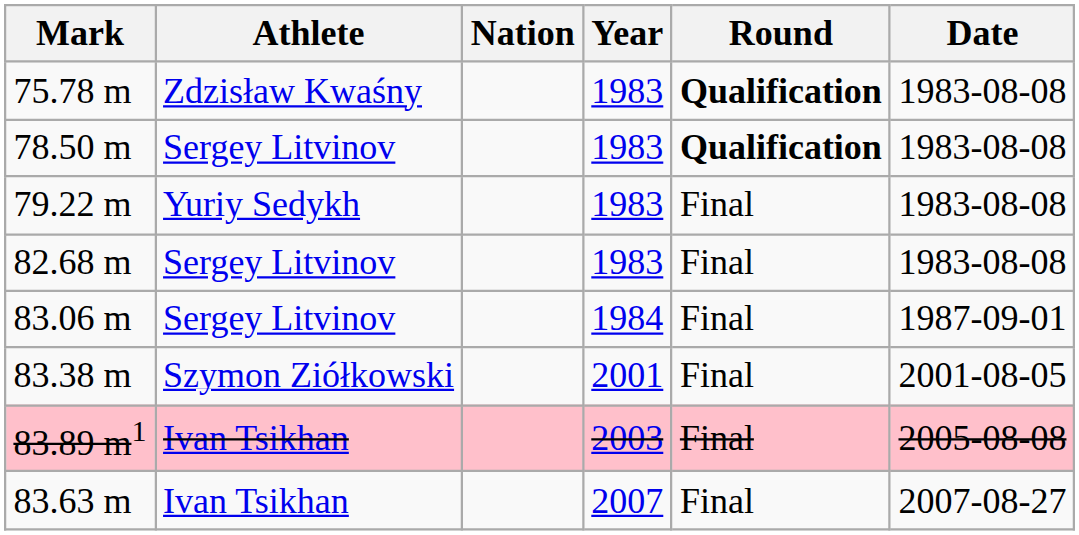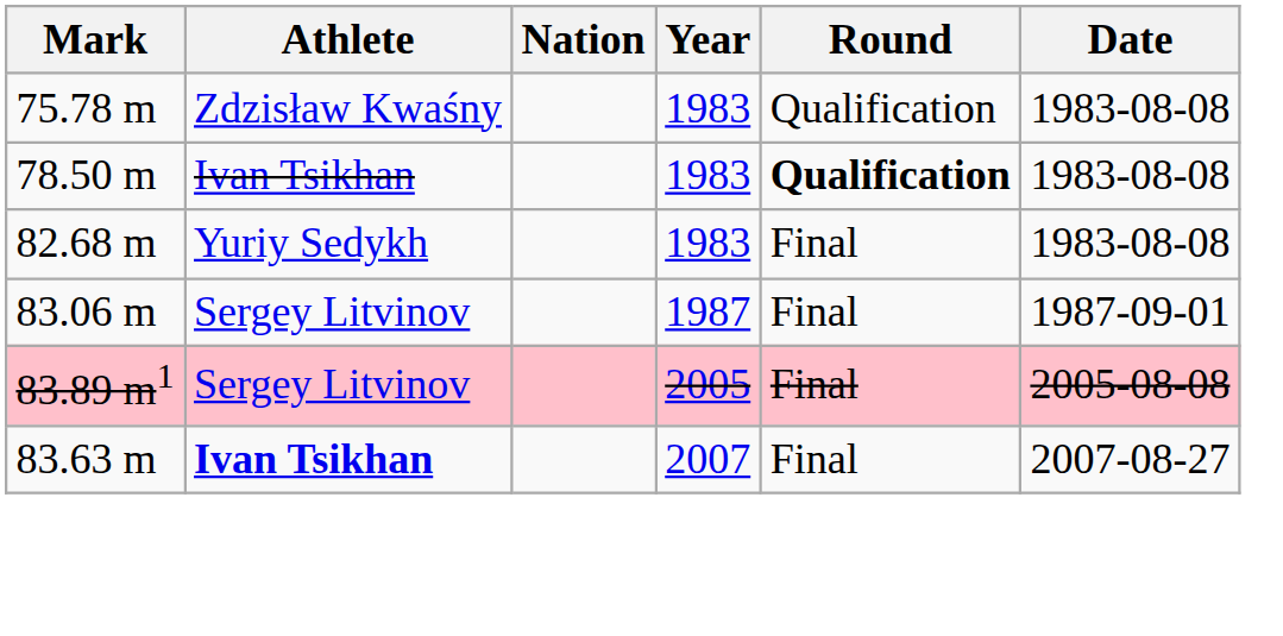 <table class="wikitable sortable">
 <tr>
 <th>Mark</th>
 <th>Athlete</th>
 <th>Nation</th>
 <th>Year</th>
 <th>Round</th>
 <th>Date</th>
 </tr>
 <tr>
 <td>75.78 m</td>
 <td align="left"><a href='#'>Zdzisław Kwaśny</a></td>
 <td align="left"></td>
 <td><a href='#'>1983</a></td>
-<td><strong>Qualification</strong></td>
+<td>Qualification</td>
 <td>1983-08-08</td>
 </tr>
 <tr>
 <td>78.50 m</td>
-<td align="left"><a href='#'>Sergey Litvinov</a></td>
+<td align="left"><s><a href='#'>Ivan Tsikhan</a></s></td>
 <td align="left"></td>
 <td><a href='#'>1983</a></td>
 <td><strong>Qualification</strong></td>
 <td>1983-08-08</td>
 </tr>
 <tr>
-<td>79.22 m</td>
+<td>82.68 m</td>
 <td align="left"><a href='#'>Yuriy Sedykh</a></td>
-<td align="left"></td>
-<td><a href='#'>1983</a></td>
-<td>Final</td>
-<td>1983-08-08</td>
-</tr>
-<tr>
-<td>82.68 m</td>
-<td align="left"><a href='#'>Sergey Litvinov</a></td>
 <td align="left"></td>
 <td><a href='#'>1983</a></td>
 <td>Final</td>
 <td>1983-08-08</td>
 </tr>
 <tr>
 <td>83.06 m</td>
 <td align="left"><a href='#'>Sergey Litvinov</a></td>
 <td align="left"></td>
-<td><a href='#'>1984</a></td>
+<td><a href='#'>1987</a></td>
 <td>Final</td>
 <td>1987-09-01</td>
 </tr>
-<tr>
-<td>83.38 m</td>
-<td align="left"><a href='#'>Szymon Ziółkowski</a></td>
-<td align="left"></td>
-<td><a href='#'>2001</a></td>
-<td>Final</td>
-<td>2001-08-05</td>
-</tr>
 <tr bgcolor=pink>
 <td><s>83.89 m</s><sup>1</sup></td>
-<td align="left"><s><a href='#'>Ivan Tsikhan</a></s></td>
+<td align="left"><a href='#'>Sergey Litvinov</a></td>
 <td align="left"><s></s></td>
-<td><s><a href='#'>2003</a></s></td>
+<td><s><a href='#'>2005</a></s></td>
 <td><s>Final</s></td>
 <td><s>2005-08-08</s></td>
 </tr>
 <tr>
 <td>83.63 m</td>
-<td align="left"><a href='#'>Ivan Tsikhan</a></td>
+<td align="left"><strong><a href='#'>Ivan Tsikhan</a></strong></td>
 <td align="left"></td>
 <td><a href='#'>2007</a></td>
 <td>Final</td>
 <td>2007-08-27</td>
 </tr>
 </table>
